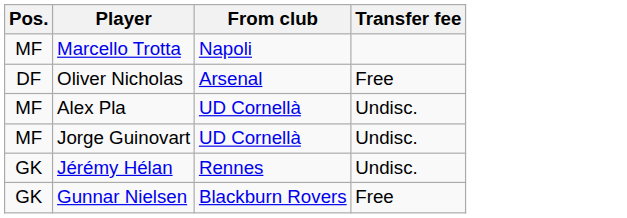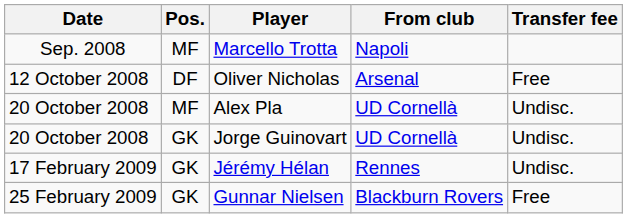 <table class="wikitable">
 <tr>
+<th>Date</th>
 <th>Pos.</th>
 <th>Player</th>
 <th>From club</th>
 <th>Transfer fee</th>
 </tr>
 <tr>
+<td style="text-align:center;">Sep. 2008</td>
 <td style="text-align:center;">MF</td>
 <td> <a href='#'>Marcello Trotta</a></td>
 <td> <a href='#'>Napoli</a></td>
 <td></td>
 </tr>
 <tr>
+<td>12 October 2008</td>
 <td style="text-align:center;">DF</td>
 <td> Oliver Nicholas</td>
 <td> <a href='#'>Arsenal</a></td>
 <td>Free</td>
 </tr>
 <tr>
+<td>20 October 2008</td>
 <td style="text-align:center;">MF</td>
 <td> Alex Pla</td>
 <td> <a href='#'>UD Cornellà</a></td>
 <td>Undisc.</td>
 </tr>
 <tr>
-<td style="text-align:center;">MF</td>
+<td>20 October 2008</td>
+<td style="text-align:center;">GK</td>
 <td> Jorge Guinovart</td>
 <td> <a href='#'>UD Cornellà</a></td>
 <td>Undisc.</td>
 </tr>
 <tr>
+<td>17 February 2009</td>
 <td style="text-align:center;">GK</td>
 <td> <a href='#'>Jérémy Hélan</a></td>
 <td> <a href='#'>Rennes</a></td>
 <td>Undisc.</td>
 </tr>
 <tr>
+<td>25 February 2009</td>
 <td style="text-align:center;">GK</td>
 <td> <a href='#'>Gunnar Nielsen</a></td>
 <td> <a href='#'>Blackburn Rovers</a></td>
 <td>Free</td>
 </tr>
 </table>
